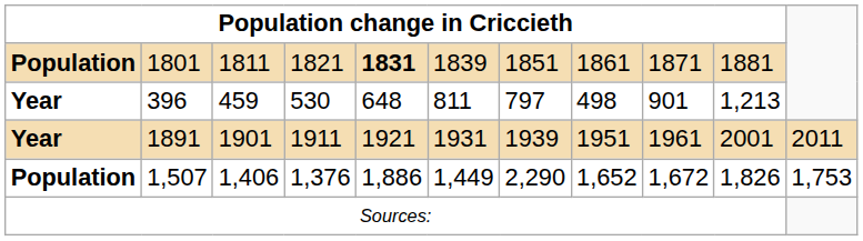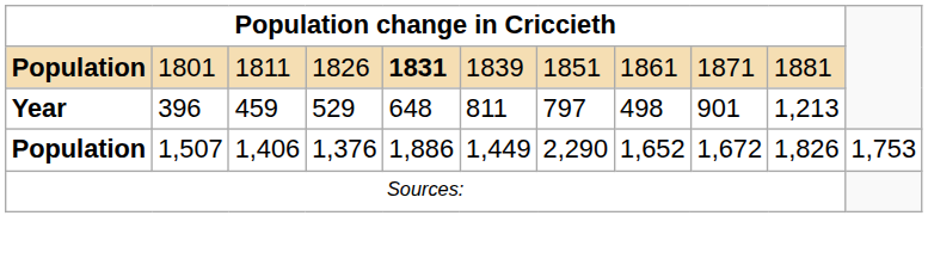 <table class="wikitable" border="1" align="center">
 <tr>
 <th colspan="10" style="background:white"><strong>Population change in Criccieth</strong></th>
 </tr>
 <tr style="background:wheat">
 <td><strong>Population</strong></td>
 <td>1801</td>
 <td>1811</td>
-<td>1821</td>
+<td>1826</td>
 <td><strong>1831</strong></td>
 <td>1839</td>
 <td>1851</td>
 <td>1861</td>
 <td>1871</td>
 <td>1881</td>
 </tr>
 <tr style="background:white">
 <td><strong>Year</strong></td>
 <td>396</td>
 <td>459</td>
-<td>530</td>
+<td>529</td>
 <td>648</td>
 <td>811</td>
 <td>797</td>
 <td>498</td>
 <td>901</td>
 <td>1,213</td>
-</tr>
-<tr style="background:wheat">
-<td><strong>Year</strong></td>
-<td>1891</td>
-<td>1901</td>
-<td>1911</td>
-<td>1921</td>
-<td>1931</td>
-<td>1939</td>
-<td>1951</td>
-<td>1961</td>
-<td>2001</td>
-<td>2011</td>
 </tr>
 <tr style="background:white">
 <td><strong>Population</strong></td>
 <td>1,507</td>
 <td>1,406</td>
 <td>1,376</td>
 <td>1,886</td>
 <td>1,449</td>
 <td>2,290</td>
 <td>1,652</td>
 <td>1,672</td>
 <td>1,826</td>
 <td>1,753</td>
 </tr>
 <tr>
 <td colspan="10" align="center" style="background:white;font-size:90%;line-height:120%"><small><em>Sources:</em></small></td>
 </tr>
 </table>
